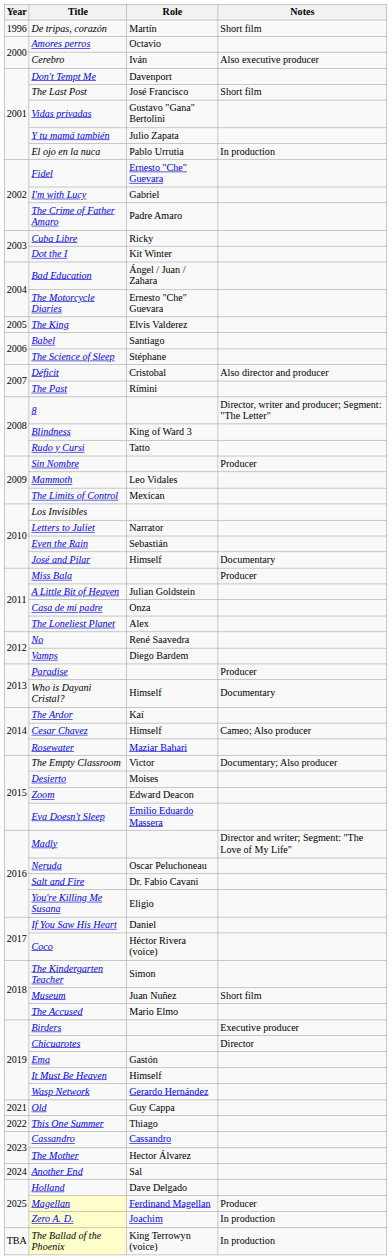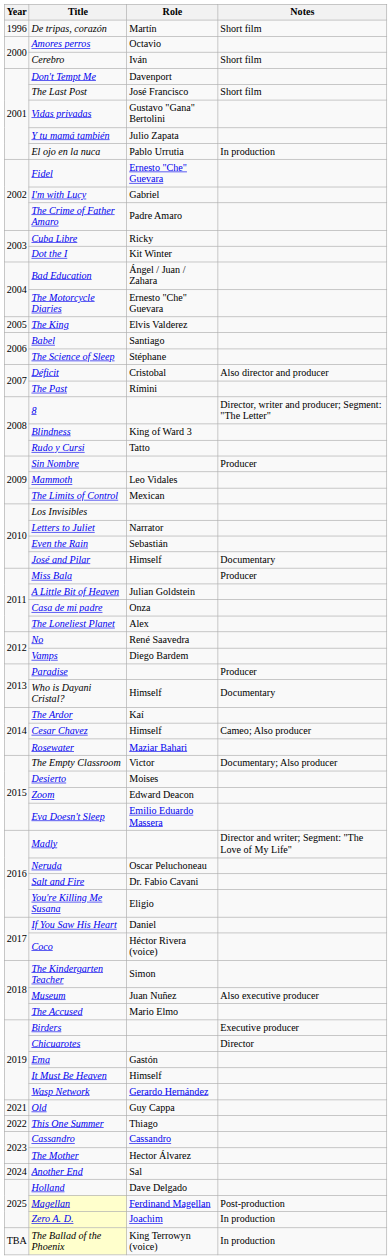 <table class="wikitable sortable">
 <tr>
 <th>Year</th>
 <th>Title</th>
 <th>Role</th>
 <th>Notes</th>
 </tr>
 <tr>
 <td>1996</td>
 <td><em>De tripas, corazón</em></td>
 <td>Martín</td>
 <td>Short film</td>
 </tr>
 <tr>
 <td rowspan="2">2000</td>
 <td><em><a href='#'>Amores perros</a></em></td>
 <td>Octavio</td>
 <td></td>
 </tr>
 <tr>
 <td><em>Cerebro</em></td>
 <td>Iván</td>
-<td>Also executive producer</td>
+<td>Short film</td>
 </tr>
 <tr>
 <td rowspan="5">2001</td>
 <td><em><a href='#'>Don't Tempt Me</a></em></td>
 <td>Davenport</td>
 <td></td>
 </tr>
 <tr>
 <td><em>The Last Post</em></td>
 <td>José Francisco</td>
 <td>Short film</td>
 </tr>
 <tr>
 <td><em><a href='#'>Vidas privadas</a></em></td>
 <td>Gustavo "Gana" Bertolini</td>
 <td></td>
 </tr>
 <tr>
 <td><em><a href='#'>Y tu mamá también</a> </em></td>
 <td>Julio Zapata</td>
 <td></td>
 </tr>
 <tr>
 <td><em>El ojo en la nuca</em></td>
 <td>Pablo Urrutia</td>
 <td>In production</td>
 </tr>
 <tr>
 <td rowspan="3">2002</td>
 <td><em><a href='#'>Fidel</a></em></td>
 <td><a href='#'>Ernesto "Che" Guevara</a></td>
 <td></td>
 </tr>
 <tr>
 <td><em><a href='#'>I'm with Lucy</a></em></td>
 <td>Gabriel</td>
 <td></td>
 </tr>
 <tr>
 <td><em><a href='#'>The Crime of Father Amaro</a></em></td>
 <td>Padre Amaro</td>
 <td></td>
 </tr>
 <tr>
 <td rowspan="2">2003</td>
 <td><em><a href='#'>Cuba Libre</a></em></td>
 <td>Ricky</td>
 <td></td>
 </tr>
 <tr>
 <td><em><a href='#'>Dot the I</a></em></td>
 <td>Kit Winter</td>
 <td></td>
 </tr>
 <tr>
 <td rowspan="2">2004</td>
 <td><em><a href='#'>Bad Education</a></em></td>
 <td>Ángel / Juan / Zahara</td>
 <td></td>
 </tr>
 <tr>
 <td><em><a href='#'>The Motorcycle Diaries</a></em></td>
 <td>Ernesto "Che" Guevara</td>
 <td></td>
 </tr>
 <tr>
 <td>2005</td>
 <td><em><a href='#'>The King</a></em></td>
 <td>Elvis Valderez</td>
 <td></td>
 </tr>
 <tr>
 <td rowspan="2">2006</td>
 <td><em><a href='#'>Babel</a></em></td>
 <td>Santiago</td>
 <td></td>
 </tr>
 <tr>
 <td><em><a href='#'>The Science of Sleep</a></em></td>
 <td>Stéphane</td>
 <td></td>
 </tr>
 <tr>
 <td rowspan="2">2007</td>
 <td><em><a href='#'>Déficit</a></em></td>
 <td>Cristobal</td>
 <td>Also director and producer</td>
 </tr>
 <tr>
 <td><em><a href='#'>The Past</a></em></td>
 <td>Rímini</td>
 <td></td>
 </tr>
 <tr>
 <td rowspan="3">2008</td>
 <td><em><a href='#'>8</a></em></td>
 <td></td>
 <td>Director, writer and producer; Segment: "The Letter"</td>
 </tr>
 <tr>
 <td><em><a href='#'>Blindness</a></em></td>
 <td>King of Ward 3</td>
 <td></td>
 </tr>
 <tr>
 <td><em><a href='#'>Rudo y Cursi</a></em></td>
 <td>Tatto</td>
 <td></td>
 </tr>
 <tr>
 <td rowspan="3">2009</td>
 <td><em><a href='#'>Sin Nombre</a></em></td>
 <td></td>
 <td>Producer</td>
 </tr>
 <tr>
 <td><em><a href='#'>Mammoth</a></em></td>
 <td>Leo Vidales</td>
 <td></td>
 </tr>
 <tr>
 <td><em><a href='#'>The Limits of Control</a></em></td>
 <td>Mexican</td>
 <td></td>
 </tr>
 <tr>
 <td rowspan="4">2010</td>
 <td><em>Los Invisibles</em></td>
 <td></td>
 <td></td>
 </tr>
 <tr>
 <td><em><a href='#'>Letters to Juliet</a></em></td>
 <td>Narrator</td>
 <td></td>
 </tr>
 <tr>
 <td><em><a href='#'>Even the Rain</a></em></td>
 <td>Sebastián</td>
 <td></td>
 </tr>
 <tr>
 <td><em><a href='#'>José and Pilar</a></em></td>
 <td>Himself</td>
 <td>Documentary</td>
 </tr>
 <tr>
 <td rowspan="4">2011</td>
 <td><em><a href='#'>Miss Bala</a></em></td>
 <td></td>
 <td>Producer</td>
 </tr>
 <tr>
 <td><em><a href='#'>A Little Bit of Heaven</a></em></td>
 <td>Julian Goldstein</td>
 <td></td>
 </tr>
 <tr>
 <td><em><a href='#'>Casa de mi padre</a></em></td>
 <td>Onza</td>
 <td></td>
 </tr>
 <tr>
 <td><em><a href='#'>The Loneliest Planet</a></em></td>
 <td>Alex</td>
 <td></td>
 </tr>
 <tr>
 <td rowspan="2">2012</td>
 <td><em><a href='#'>No</a></em></td>
 <td>René Saavedra</td>
 <td></td>
 </tr>
 <tr>
 <td><em><a href='#'>Vamps</a></em></td>
 <td>Diego Bardem</td>
 <td></td>
 </tr>
 <tr>
 <td rowspan="2">2013</td>
 <td><em><a href='#'>Paradise</a></em></td>
 <td></td>
 <td>Producer</td>
 </tr>
 <tr>
 <td><em>Who is Dayani Cristal?</em></td>
 <td>Himself</td>
 <td>Documentary</td>
 </tr>
 <tr>
 <td rowspan="3">2014</td>
 <td><em><a href='#'>The Ardor</a></em></td>
 <td>Kaí</td>
 <td></td>
 </tr>
 <tr>
 <td><em><a href='#'>Cesar Chavez</a></em></td>
 <td>Himself</td>
 <td>Cameo; Also producer</td>
 </tr>
 <tr>
 <td><em><a href='#'>Rosewater</a></em></td>
 <td><a href='#'>Maziar Bahari</a></td>
 <td></td>
 </tr>
 <tr>
 <td rowspan="4">2015</td>
 <td><em>The Empty Classroom</em></td>
 <td>Victor</td>
 <td>Documentary; Also producer</td>
 </tr>
 <tr>
 <td><em><a href='#'>Desierto</a></em></td>
 <td>Moises</td>
 <td></td>
 </tr>
 <tr>
 <td><em><a href='#'>Zoom</a></em></td>
 <td>Edward Deacon</td>
 <td></td>
 </tr>
 <tr>
 <td><em><a href='#'>Eva Doesn't Sleep</a></em></td>
 <td><a href='#'>Emilio Eduardo Massera</a></td>
 <td></td>
 </tr>
 <tr>
 <td rowspan="4">2016</td>
 <td><em><a href='#'>Madly</a></em></td>
 <td></td>
 <td>Director and writer; Segment: "The Love of My Life"</td>
 </tr>
 <tr>
 <td><em><a href='#'>Neruda</a></em></td>
 <td>Oscar Peluchoneau</td>
 <td></td>
 </tr>
 <tr>
 <td><em><a href='#'>Salt and Fire</a></em></td>
 <td>Dr. Fabio Cavani</td>
 <td></td>
 </tr>
 <tr>
 <td><em><a href='#'>You're Killing Me Susana</a></em></td>
 <td>Eligio</td>
 <td></td>
 </tr>
 <tr>
 <td rowspan="2">2017</td>
 <td><em><a href='#'>If You Saw His Heart</a></em></td>
 <td>Daniel</td>
 <td></td>
 </tr>
 <tr>
 <td><em><a href='#'>Coco</a></em></td>
 <td>Héctor Rivera (voice)</td>
 <td></td>
 </tr>
 <tr>
 <td rowspan="3">2018</td>
 <td><em><a href='#'>The Kindergarten Teacher</a></em></td>
 <td>Simon</td>
 <td></td>
 </tr>
 <tr>
 <td><em><a href='#'>Museum</a></em></td>
 <td>Juan Nuñez</td>
-<td>Short film</td>
+<td>Also executive producer</td>
 </tr>
 <tr>
 <td><em><a href='#'>The Accused</a></em></td>
 <td>Mario Elmo</td>
 <td></td>
 </tr>
 <tr>
 <td rowspan="5">2019</td>
 <td><em><a href='#'>Birders</a></em></td>
 <td></td>
 <td>Executive producer</td>
 </tr>
 <tr>
 <td><em><a href='#'>Chicuarotes</a></em></td>
 <td></td>
 <td>Director</td>
 </tr>
 <tr>
 <td><em><a href='#'>Ema</a></em></td>
 <td>Gastón</td>
 <td></td>
 </tr>
 <tr>
 <td><em><a href='#'>It Must Be Heaven</a></em></td>
 <td>Himself</td>
 <td></td>
 </tr>
 <tr>
 <td><em><a href='#'>Wasp Network</a></em></td>
 <td><a href='#'>Gerardo Hernández</a></td>
 <td></td>
 </tr>
 <tr>
 <td>2021</td>
 <td><em><a href='#'>Old</a></em></td>
 <td>Guy Cappa</td>
 <td></td>
 </tr>
 <tr>
 <td>2022</td>
 <td><em><a href='#'>This One Summer</a></em></td>
 <td>Thiago</td>
 <td></td>
 </tr>
 <tr>
 <td rowspan="2">2023</td>
 <td><em><a href='#'>Cassandro</a></em></td>
 <td><a href='#'>Cassandro</a></td>
 <td></td>
 </tr>
 <tr>
 <td><em><a href='#'>The Mother</a></em></td>
 <td>Hector Álvarez</td>
 <td></td>
 </tr>
 <tr>
 <td>2024</td>
 <td><em><a href='#'>Another End</a></em></td>
 <td>Sal</td>
 <td></td>
 </tr>
 <tr>
 <td rowspan="3">2025</td>
 <td><em><a href='#'>Holland</a></em></td>
 <td>Dave Delgado</td>
 <td></td>
 </tr>
 <tr>
 <td style="background:#FFFFCC;"><em><a href='#'>Magellan</a></em> </td>
 <td><a href='#'>Ferdinand Magellan</a></td>
-<td>Producer</td>
+<td>Post-production</td>
 </tr>
 <tr>
 <td style="background:#FFFFCC;"><em><a href='#'>Zero A. D.</a></em> </td>
 <td><a href='#'>Joachim</a></td>
 <td>In production</td>
 </tr>
 <tr>
 <td>TBA</td>
 <td style="background:#FFFFCC;"><em>The Ballad of the Phoenix</em> </td>
 <td>King Terrowyn (voice)</td>
 <td>In production</td>
 </tr>
 </table>
